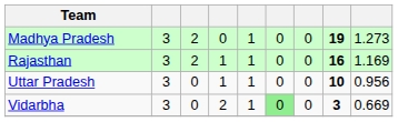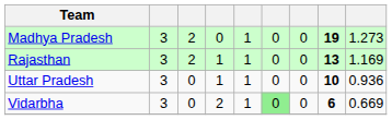 <table class="wikitable" style="text-align:center">
 <tr>
 <th style="width:160px">Team</th>
 <th style="width:25px"></th>
 <th style="width:25px"></th>
 <th style="width:25px"></th>
 <th style="width:25px"></th>
 <th style="width:25px"></th>
 <th style="width:25px"></th>
 <th style="width:25px"></th>
 <th style="width:25px;"></th>
 </tr>
 <tr style="background:#cfc;">
 <td style="text-align:left"><a href='#'>Madhya Pradesh</a></td>
 <td>3</td>
 <td>2</td>
 <td>0</td>
 <td>1</td>
 <td>0</td>
 <td>0</td>
 <td><strong>19</strong></td>
 <td>1.273</td>
 </tr>
 <tr style="background:#cfc;">
 <td style="text-align:left"><a href='#'>Rajasthan</a></td>
 <td>3</td>
 <td>2</td>
 <td>1</td>
 <td>1</td>
 <td>0</td>
 <td>0</td>
-<td><strong>16</strong></td>
+<td><strong>13</strong></td>
 <td>1.169</td>
 </tr>
 <tr>
 <td style="text-align:left"><a href='#'>Uttar Pradesh</a></td>
 <td>3</td>
 <td>0</td>
 <td>1</td>
 <td>1</td>
 <td>0</td>
 <td>0</td>
 <td><strong>10</strong></td>
-<td>0.956</td>
+<td>0.936</td>
 </tr>
 <tr>
 <td style="text-align:left"><a href='#'>Vidarbha</a></td>
 <td>3</td>
 <td>0</td>
 <td>2</td>
 <td>1</td>
 <td style="background: lightgreen;">0</td>
 <td>0</td>
-<td><strong>3</strong></td>
+<td><strong>6</strong></td>
 <td>0.669</td>
 </tr>
 <tr>
 </tr>
 </table>
